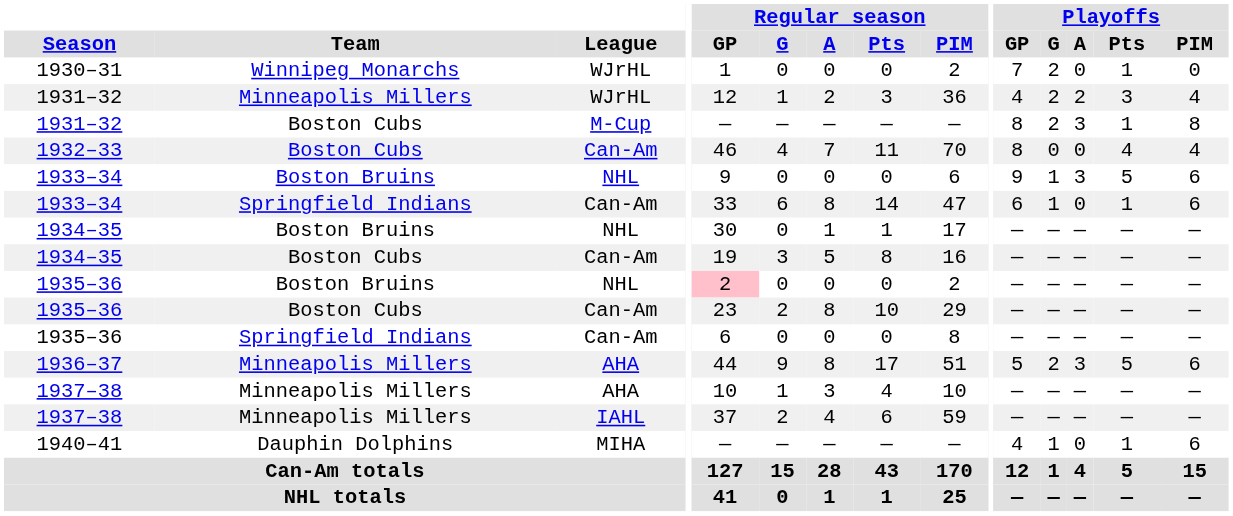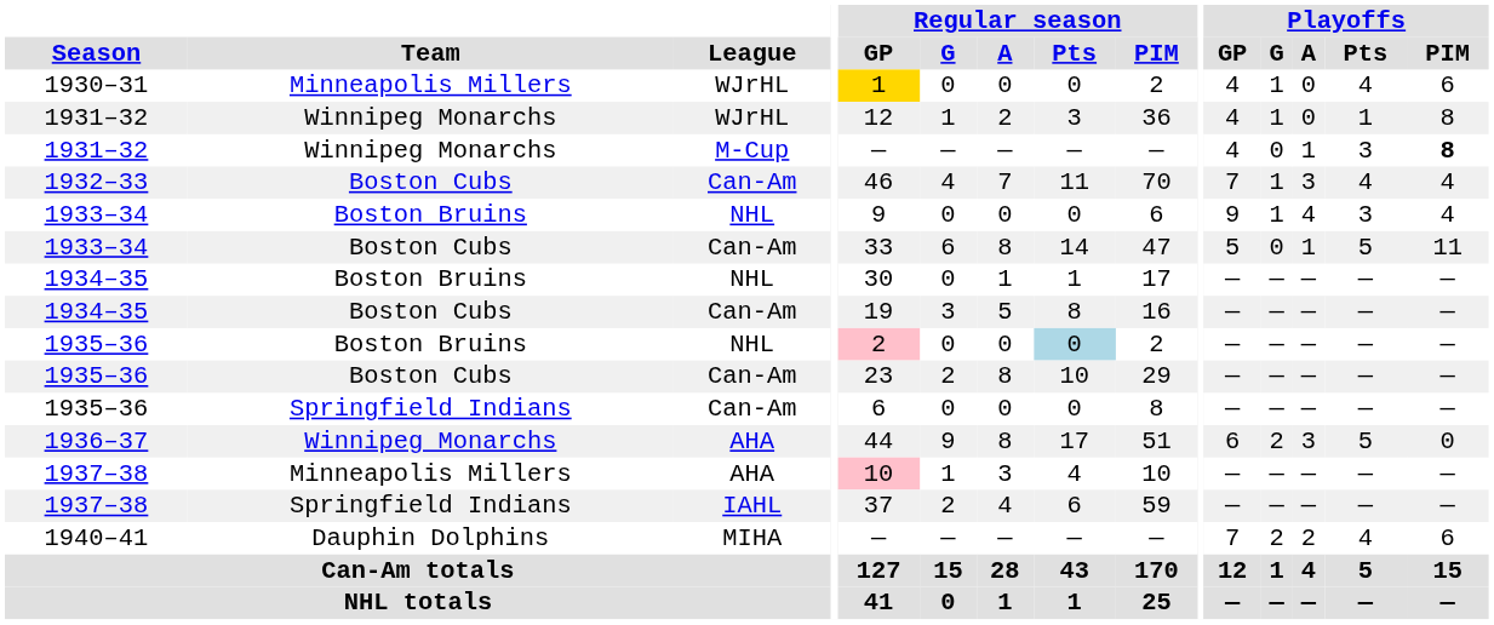 <table border="0" cellpadding="1" cellspacing="0" style="text-align:center; width:60em">
 <tr bgcolor="#e0e0e0">
 <th colspan="3" bgcolor="#ffffff"></th>
 <th rowspan="100" bgcolor="#ffffff"></th>
 <th colspan="5"><a href='#'>Regular season</a></th>
 <th rowspan="100" bgcolor="#ffffff"></th>
 <th colspan="5"><a href='#'>Playoffs</a></th>
 </tr>
 <tr bgcolor="#e0e0e0">
 <th><a href='#'>Season</a></th>
 <th>Team</th>
 <th>League</th>
 <th>GP</th>
 <th><a href='#'>G</a></th>
 <th><a href='#'>A</a></th>
 <th><a href='#'>Pts</a></th>
 <th><a href='#'>PIM</a></th>
 <th>GP</th>
 <th>G</th>
 <th>A</th>
 <th>Pts</th>
 <th>PIM</th>
 </tr>
 <tr>
 <td>1930–31</td>
-<td><a href='#'>Winnipeg Monarchs</a></td>
+<td><a href='#'>Minneapolis Millers</a></td>
 <td>WJrHL</td>
-<td>1</td>
+<td style="background: gold;">1</td>
 <td>0</td>
 <td>0</td>
 <td>0</td>
 <td>2</td>
-<td>7</td>
-<td>2</td>
-<td>0</td>
+<td>4</td>
 <td>1</td>
 <td>0</td>
+<td>4</td>
+<td>6</td>
 </tr>
 <tr bgcolor="#f0f0f0">
 <td>1931–32</td>
-<td><a href='#'>Minneapolis Millers</a></td>
+<td>Winnipeg Monarchs</td>
 <td>WJrHL</td>
 <td>12</td>
 <td>1</td>
 <td>2</td>
 <td>3</td>
 <td>36</td>
 <td>4</td>
-<td>2</td>
-<td>2</td>
-<td>3</td>
-<td>4</td>
+<td>1</td>
+<td>0</td>
+<td>1</td>
+<td>8</td>
 </tr>
 <tr>
 <td><a href='#'>1931–32</a></td>
-<td>Boston Cubs</td>
+<td>Winnipeg Monarchs</td>
 <td><a href='#'>M-Cup</a></td>
 <td>—</td>
 <td>—</td>
 <td>—</td>
 <td>—</td>
 <td>—</td>
-<td>8</td>
-<td>2</td>
+<td>4</td>
+<td>0</td>
+<td>1</td>
 <td>3</td>
-<td>1</td>
-<td>8</td>
+<td><strong>8</strong></td>
 </tr>
 <tr bgcolor="#f0f0f0">
 <td><a href='#'>1932–33</a></td>
 <td><a href='#'>Boston Cubs</a></td>
 <td><a href='#'>Can-Am</a></td>
 <td>46</td>
 <td>4</td>
 <td>7</td>
 <td>11</td>
 <td>70</td>
-<td>8</td>
-<td>0</td>
-<td>0</td>
+<td>7</td>
+<td>1</td>
+<td>3</td>
 <td>4</td>
 <td>4</td>
 </tr>
 <tr>
 <td><a href='#'>1933–34</a></td>
 <td><a href='#'>Boston Bruins</a></td>
 <td><a href='#'>NHL</a></td>
 <td>9</td>
 <td>0</td>
 <td>0</td>
 <td>0</td>
 <td>6</td>
 <td>9</td>
 <td>1</td>
+<td>4</td>
 <td>3</td>
-<td>5</td>
-<td>6</td>
+<td>4</td>
 </tr>
 <tr bgcolor="#f0f0f0">
 <td><a href='#'>1933–34</a></td>
-<td><a href='#'>Springfield Indians</a></td>
+<td>Boston Cubs</td>
 <td>Can-Am</td>
 <td>33</td>
 <td>6</td>
 <td>8</td>
 <td>14</td>
 <td>47</td>
-<td>6</td>
-<td>1</td>
+<td>5</td>
 <td>0</td>
 <td>1</td>
-<td>6</td>
+<td>5</td>
+<td>11</td>
 </tr>
 <tr>
 <td><a href='#'>1934–35</a></td>
 <td>Boston Bruins</td>
 <td>NHL</td>
 <td>30</td>
 <td>0</td>
 <td>1</td>
 <td>1</td>
 <td>17</td>
 <td>—</td>
 <td>—</td>
 <td>—</td>
 <td>—</td>
 <td>—</td>
 </tr>
 <tr bgcolor="#f0f0f0">
 <td><a href='#'>1934–35</a></td>
 <td>Boston Cubs</td>
 <td>Can-Am</td>
 <td>19</td>
 <td>3</td>
 <td>5</td>
 <td>8</td>
 <td>16</td>
 <td>—</td>
 <td>—</td>
 <td>—</td>
 <td>—</td>
 <td>—</td>
 </tr>
 <tr>
 <td><a href='#'>1935–36</a></td>
 <td>Boston Bruins</td>
 <td>NHL</td>
 <td style="background: pink;">2</td>
 <td>0</td>
 <td>0</td>
-<td>0</td>
+<td style="background: lightblue;">0</td>
 <td>2</td>
 <td>—</td>
 <td>—</td>
 <td>—</td>
 <td>—</td>
 <td>—</td>
 </tr>
 <tr bgcolor="#f0f0f0">
 <td><a href='#'>1935–36</a></td>
 <td>Boston Cubs</td>
 <td>Can-Am</td>
 <td>23</td>
 <td>2</td>
 <td>8</td>
 <td>10</td>
 <td>29</td>
 <td>—</td>
 <td>—</td>
 <td>—</td>
 <td>—</td>
 <td>—</td>
 </tr>
 <tr>
 <td>1935–36</td>
 <td><a href='#'>Springfield Indians</a></td>
 <td>Can-Am</td>
 <td>6</td>
 <td>0</td>
 <td>0</td>
 <td>0</td>
 <td>8</td>
 <td>—</td>
 <td>—</td>
 <td>—</td>
 <td>—</td>
 <td>—</td>
 </tr>
 <tr bgcolor="#f0f0f0">
 <td><a href='#'>1936–37</a></td>
-<td><a href='#'>Minneapolis Millers</a></td>
+<td><a href='#'>Winnipeg Monarchs</a></td>
 <td><a href='#'>AHA</a></td>
 <td>44</td>
 <td>9</td>
 <td>8</td>
 <td>17</td>
 <td>51</td>
-<td>5</td>
+<td>6</td>
 <td>2</td>
 <td>3</td>
 <td>5</td>
-<td>6</td>
+<td>0</td>
 </tr>
 <tr>
 <td><a href='#'>1937–38</a></td>
 <td>Minneapolis Millers</td>
 <td>AHA</td>
-<td>10</td>
+<td style="background: pink;">10</td>
 <td>1</td>
 <td>3</td>
 <td>4</td>
 <td>10</td>
 <td>—</td>
 <td>—</td>
 <td>—</td>
 <td>—</td>
 <td>—</td>
 </tr>
 <tr bgcolor="#f0f0f0">
 <td><a href='#'>1937–38</a></td>
-<td>Minneapolis Millers</td>
+<td>Springfield Indians</td>
 <td><a href='#'>IAHL</a></td>
 <td>37</td>
 <td>2</td>
 <td>4</td>
 <td>6</td>
 <td>59</td>
 <td>—</td>
 <td>—</td>
 <td>—</td>
 <td>—</td>
 <td>—</td>
 </tr>
 <tr>
 <td>1940–41</td>
 <td>Dauphin Dolphins</td>
 <td>MIHA</td>
 <td>—</td>
 <td>—</td>
 <td>—</td>
 <td>—</td>
 <td>—</td>
+<td>7</td>
+<td>2</td>
+<td>2</td>
 <td>4</td>
-<td>1</td>
-<td>0</td>
-<td>1</td>
 <td>6</td>
 </tr>
 <tr bgcolor="#e0e0e0">
 <th colspan="3">Can-Am totals</th>
 <th>127</th>
 <th>15</th>
 <th>28</th>
 <th>43</th>
 <th>170</th>
 <th>12</th>
 <th>1</th>
 <th>4</th>
 <th>5</th>
 <th>15</th>
 </tr>
 <tr bgcolor="#e0e0e0">
 <th colspan="3">NHL totals</th>
 <th>41</th>
 <th>0</th>
 <th>1</th>
 <th>1</th>
 <th>25</th>
 <th>—</th>
 <th>—</th>
 <th>—</th>
 <th>—</th>
 <th>—</th>
 </tr>
 </table>
